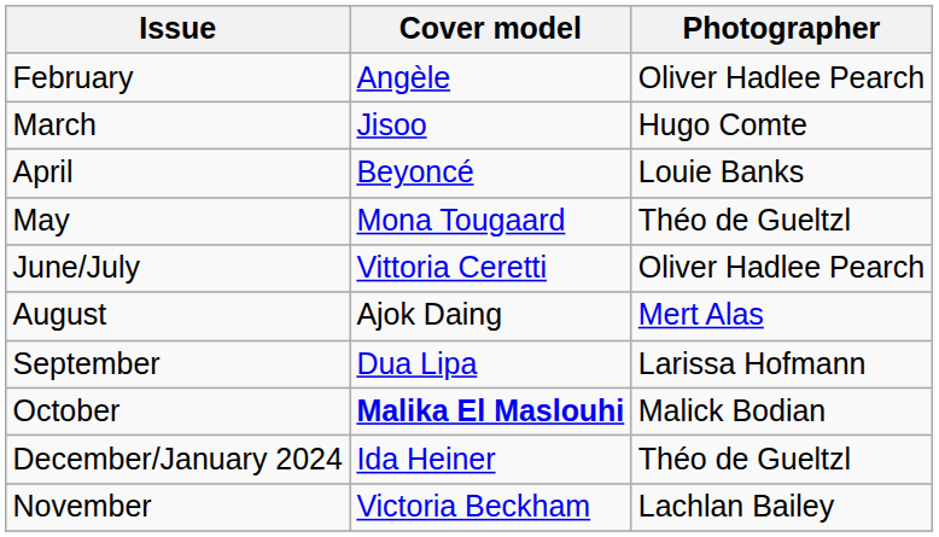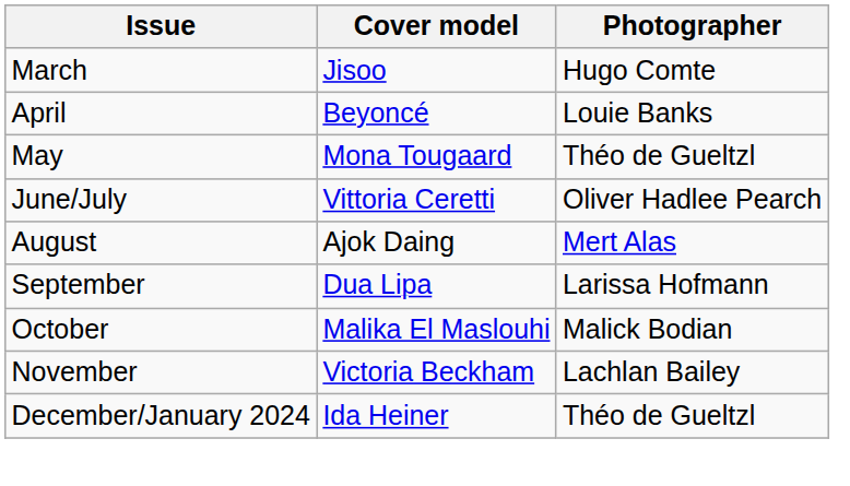 <table class="sortable wikitable">
 <tr>
 <th>Issue</th>
 <th>Cover model</th>
 <th>Photographer</th>
-</tr>
-<tr>
-<td>February</td>
-<td><a href='#'>Angèle</a></td>
-<td>Oliver Hadlee Pearch</td>
 </tr>
 <tr>
 <td>March</td>
 <td><a href='#'>Jisoo</a></td>
 <td>Hugo Comte</td>
 </tr>
 <tr>
 <td>April</td>
 <td><a href='#'>Beyoncé</a></td>
 <td>Louie Banks</td>
 </tr>
 <tr>
 <td>May</td>
 <td><a href='#'>Mona Tougaard</a></td>
 <td>Théo de Gueltzl</td>
 </tr>
 <tr>
 <td>June/July</td>
 <td><a href='#'>Vittoria Ceretti</a></td>
 <td>Oliver Hadlee Pearch</td>
 </tr>
 <tr>
 <td>August</td>
 <td>Ajok Daing</td>
 <td><a href='#'>Mert Alas</a></td>
 </tr>
 <tr>
 <td>September</td>
 <td><a href='#'>Dua Lipa</a></td>
 <td>Larissa Hofmann</td>
 </tr>
 <tr>
 <td>October</td>
-<td><strong><a href='#'>Malika El Maslouhi</a></strong></td>
+<td><a href='#'>Malika El Maslouhi</a></td>
 <td>Malick Bodian</td>
+</tr>
+<tr>
+<td>November</td>
+<td><a href='#'>Victoria Beckham</a></td>
+<td>Lachlan Bailey</td>
 </tr>
 <tr>
 <td>December/January 2024</td>
 <td><a href='#'>Ida Heiner</a></td>
 <td>Théo de Gueltzl</td>
 </tr>
-<tr>
-<td>November</td>
-<td><a href='#'>Victoria Beckham</a></td>
-<td>Lachlan Bailey</td>
-</tr>
 </table>
